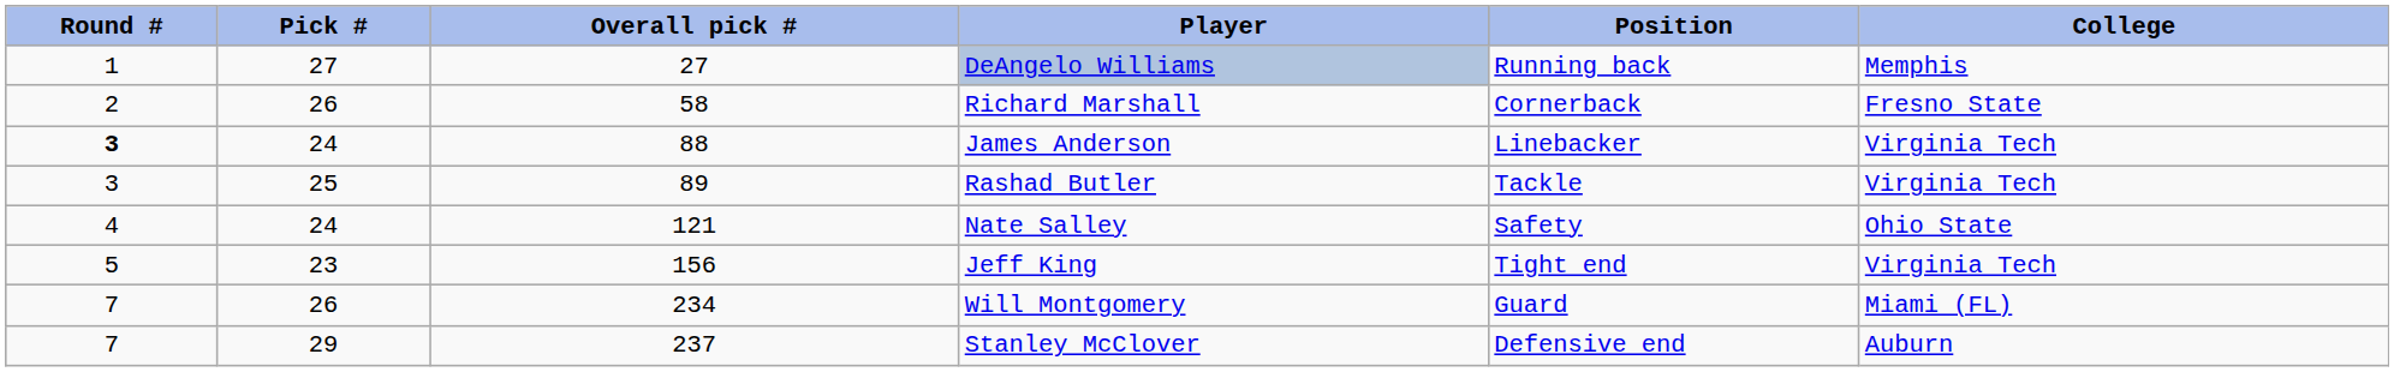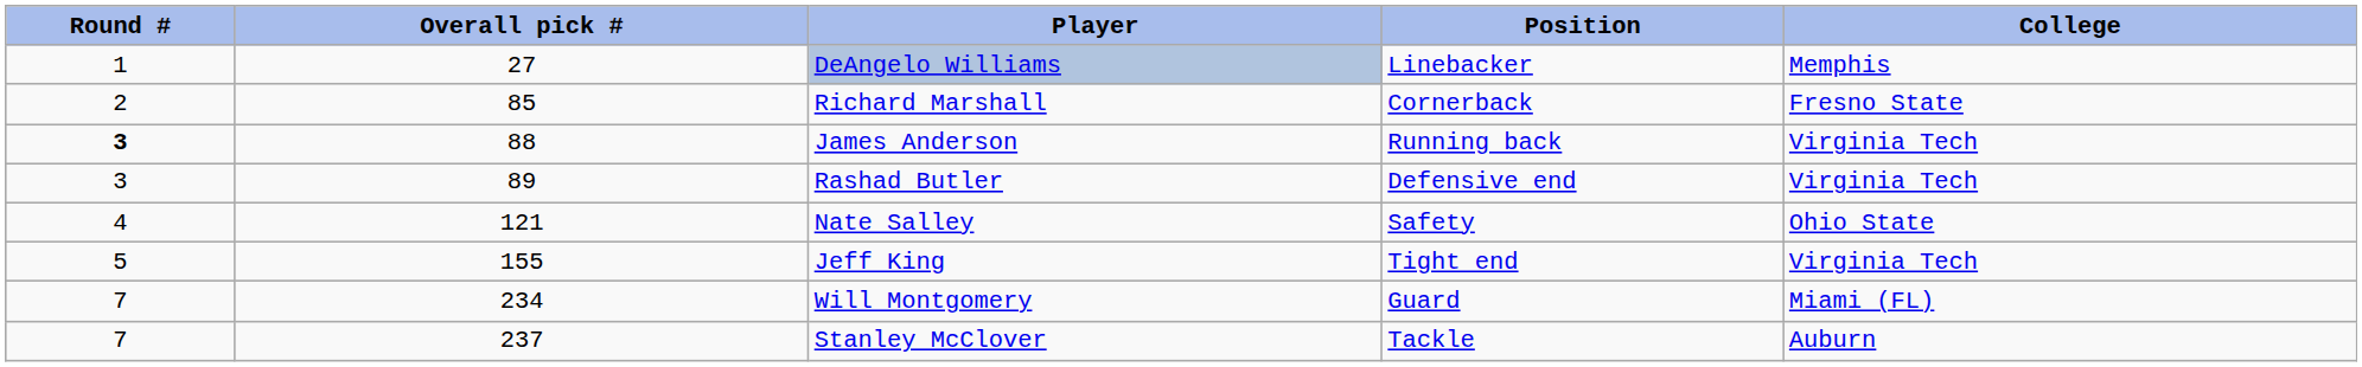 <table class="wikitable" style="width: 100%">
 <tr>
 <th style="background:#A8BDEC;" width=8%>Round #</th>
-<th width=8% style="background:#A8BDEC;">Pick #</th>
 <th width=20% style="background:#A8BDEC;">Overall pick #</th>
 <th width=20% style="background:#A8BDEC;">Player</th>
 <th width=14% style="background:#A8BDEC;">Position</th>
 <th width=20% style="background:#A8BDEC;">College</th>
 </tr>
 <tr>
 <td align=center>1</td>
 <td align=center>27</td>
-<td align=center>27</td>
 <td bgcolor=lightsteelblue><a href='#'>DeAngelo Williams</a></td>
-<td><a href='#'>Running back</a></td>
+<td><a href='#'>Linebacker</a></td>
 <td><a href='#'>Memphis</a></td>
 </tr>
 <tr>
 <td align=center>2</td>
-<td align=center>26</td>
-<td align=center>58</td>
+<td align=center>85</td>
 <td><a href='#'>Richard Marshall</a></td>
 <td><a href='#'>Cornerback</a></td>
 <td><a href='#'>Fresno State</a></td>
 </tr>
 <tr>
 <td align=center><strong>3</strong></td>
-<td align=center>24</td>
 <td align=center>88</td>
 <td><a href='#'>James Anderson</a></td>
-<td><a href='#'>Linebacker</a></td>
+<td><a href='#'>Running back</a></td>
 <td><a href='#'>Virginia Tech</a></td>
 </tr>
 <tr>
 <td align=center>3</td>
-<td align=center>25</td>
 <td align=center>89</td>
 <td><a href='#'>Rashad Butler</a></td>
-<td><a href='#'>Tackle</a></td>
+<td><a href='#'>Defensive end</a></td>
 <td><a href='#'>Virginia Tech</a></td>
 </tr>
 <tr>
 <td align=center>4</td>
-<td align=center>24</td>
 <td align=center>121</td>
 <td><a href='#'>Nate Salley</a></td>
 <td><a href='#'>Safety</a></td>
 <td><a href='#'>Ohio State</a></td>
 </tr>
 <tr>
 <td align=center>5</td>
-<td align=center>23</td>
-<td align=center>156</td>
+<td align=center>155</td>
 <td><a href='#'>Jeff King</a></td>
 <td><a href='#'>Tight end</a></td>
 <td><a href='#'>Virginia Tech</a></td>
 </tr>
 <tr>
 <td align=center>7</td>
-<td align=center>26</td>
 <td align=center>234</td>
 <td><a href='#'>Will Montgomery</a></td>
 <td><a href='#'>Guard</a></td>
 <td><a href='#'>Miami (FL)</a></td>
 </tr>
 <tr>
 <td align=center>7</td>
-<td align=center>29</td>
 <td align=center>237</td>
 <td><a href='#'>Stanley McClover</a></td>
-<td><a href='#'>Defensive end</a></td>
+<td><a href='#'>Tackle</a></td>
 <td><a href='#'>Auburn</a></td>
 </tr>
 </table>
